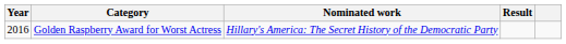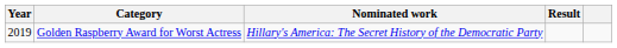 <table class="wikitable sortable">
 <tr>
 <th>Year</th>
 <th>Category</th>
 <th>Nominated work</th>
 <th>Result</th>
 <th scope="col" style="width:2em;" class="unsortable"></th>
 </tr>
 <tr>
-<td>2016</td>
+<td>2019</td>
 <td><a href='#'>Golden Raspberry Award for Worst Actress</a></td>
 <td><em><a href='#'>Hillary's America: The Secret History of the Democratic Party</a></em></td>
 <td></td>
 <td></td>
 </tr>
 </table>
